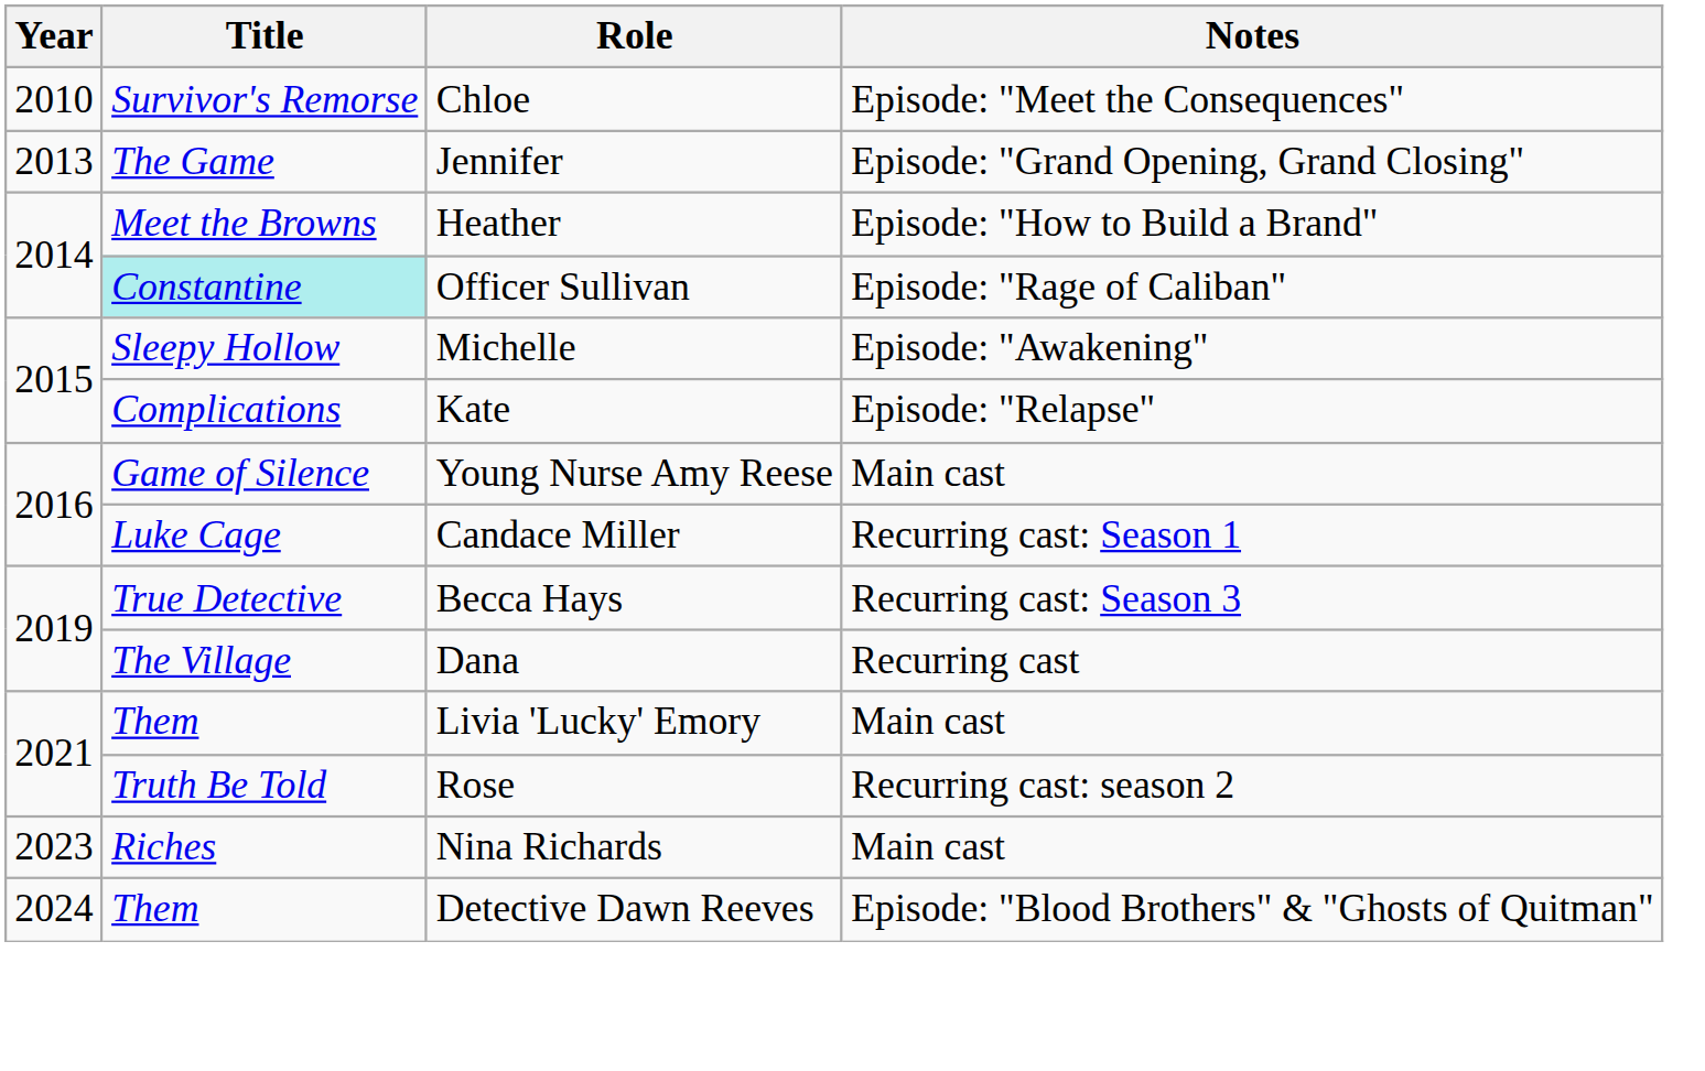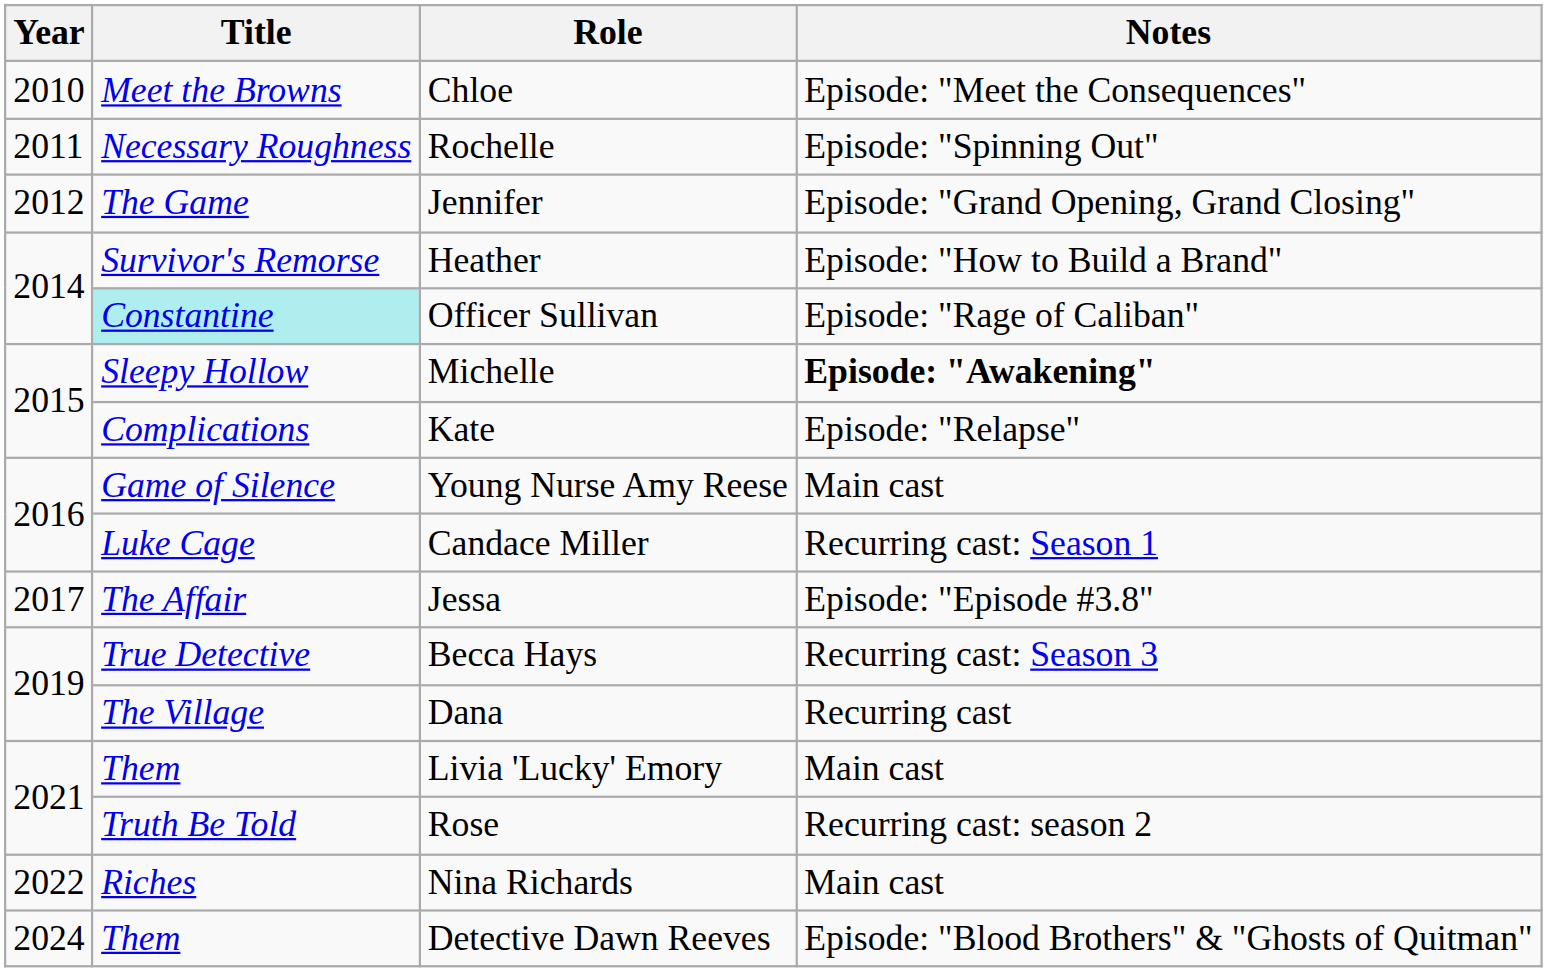 <table class="wikitable sortable">
 <tr>
 <th>Year</th>
 <th>Title</th>
 <th>Role</th>
 <th class="unsortable">Notes</th>
 </tr>
 <tr>
 <td>2010</td>
-<td><em><a href='#'>Survivor's Remorse</a></em></td>
+<td><em><a href='#'>Meet the Browns</a></em></td>
 <td>Chloe</td>
 <td>Episode: "Meet the Consequences"</td>
 </tr>
 <tr>
-<td>2013</td>
+<td>2011</td>
+<td><em><a href='#'>Necessary Roughness</a></em></td>
+<td>Rochelle</td>
+<td>Episode: "Spinning Out"</td>
+</tr>
+<tr>
+<td>2012</td>
 <td><em><a href='#'>The Game</a></em></td>
 <td>Jennifer</td>
 <td>Episode: "Grand Opening, Grand Closing"</td>
 </tr>
 <tr>
 <td rowspan="2">2014</td>
-<td><em><a href='#'>Meet the Browns</a></em></td>
+<td><em><a href='#'>Survivor's Remorse</a></em></td>
 <td>Heather</td>
 <td>Episode: "How to Build a Brand"</td>
 </tr>
 <tr>
 <td style="background: paleturquoise;"><em><a href='#'>Constantine</a></em></td>
 <td>Officer Sullivan</td>
 <td>Episode: "Rage of Caliban"</td>
 </tr>
 <tr>
 <td rowspan="2">2015</td>
 <td><em><a href='#'>Sleepy Hollow</a></em></td>
 <td>Michelle</td>
-<td>Episode: "Awakening"</td>
+<td><strong>Episode: "Awakening"</strong></td>
 </tr>
 <tr>
 <td><em><a href='#'>Complications</a></em></td>
 <td>Kate</td>
 <td>Episode: "Relapse"</td>
 </tr>
 <tr>
 <td rowspan="2">2016</td>
 <td><em><a href='#'>Game of Silence</a></em></td>
 <td>Young Nurse Amy Reese</td>
 <td>Main cast</td>
 </tr>
 <tr>
 <td><em><a href='#'>Luke Cage</a></em></td>
 <td>Candace Miller</td>
 <td>Recurring cast: <a href='#'>Season 1</a></td>
+</tr>
+<tr>
+<td>2017</td>
+<td><em><a href='#'>The Affair</a></em></td>
+<td>Jessa</td>
+<td>Episode: "Episode #3.8"</td>
 </tr>
 <tr>
 <td rowspan="2">2019</td>
 <td><em><a href='#'>True Detective</a></em></td>
 <td>Becca Hays</td>
 <td>Recurring cast: <a href='#'>Season 3</a></td>
 </tr>
 <tr>
 <td><em><a href='#'>The Village</a></em></td>
 <td>Dana</td>
 <td>Recurring cast</td>
 </tr>
 <tr>
 <td rowspan="2">2021</td>
 <td><em><a href='#'>Them</a></em></td>
 <td>Livia 'Lucky' Emory</td>
 <td>Main cast</td>
 </tr>
 <tr>
 <td><em><a href='#'>Truth Be Told</a></em></td>
 <td>Rose</td>
 <td>Recurring cast: season 2</td>
 </tr>
 <tr>
-<td>2023</td>
+<td>2022</td>
 <td><em><a href='#'>Riches</a></em></td>
 <td>Nina Richards</td>
 <td>Main cast</td>
 </tr>
 <tr>
 <td>2024</td>
 <td><em><a href='#'>Them</a></em></td>
 <td>Detective Dawn Reeves</td>
 <td>Episode: "Blood Brothers" & "Ghosts of Quitman"</td>
 </tr>
 </table>
